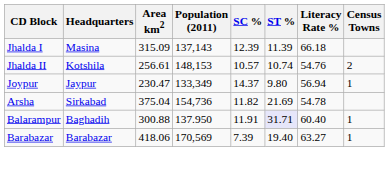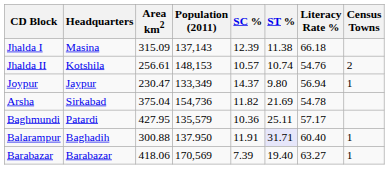 <table class="wikitable sortable">
 <tr>
 <th>CD Block</th>
 <th>Headquarters</th>
 <th>Area<br>km<sup>2</sup></th>
 <th>Population<br>(2011)</th>
 <th><a href='#'>SC</a> %</th>
 <th><a href='#'>ST</a> %</th>
 <th>Literacy<br> Rate %</th>
 <th>Census<br>Towns</th>
 </tr>
 <tr>
 <td><a href='#'>Jhalda I</a></td>
 <td><a href='#'>Masina</a></td>
 <td>315.09</td>
 <td>137,143</td>
 <td>12.39</td>
-<td>11.39</td>
+<td>11.38</td>
 <td>66.18</td>
 <td></td>
 </tr>
 <tr>
 <td><a href='#'>Jhalda II</a></td>
 <td><a href='#'>Kotshila</a></td>
 <td>256.61</td>
 <td>148,153</td>
 <td>10.57</td>
 <td>10.74</td>
 <td>54.76</td>
 <td>2</td>
 </tr>
 <tr>
 <td><a href='#'>Joypur</a></td>
 <td><a href='#'>Jaypur</a></td>
 <td>230.47</td>
 <td>133,349</td>
 <td>14.37</td>
 <td>9.80</td>
 <td>56.94</td>
 <td>1</td>
 </tr>
 <tr>
 <td><a href='#'>Arsha</a></td>
 <td><a href='#'>Sirkabad</a></td>
 <td>375.04</td>
 <td>154,736</td>
 <td>11.82</td>
 <td>21.69</td>
 <td>54.78</td>
 <td></td>
 </tr>
 <tr>
+<td><a href='#'>Baghmundi</a></td>
+<td><a href='#'>Patardi</a></td>
+<td>427.95</td>
+<td>135,579</td>
+<td>10.36</td>
+<td>25.11</td>
+<td>57.17</td>
+<td></td>
+</tr>
+<tr>
 <td><a href='#'>Balarampur</a></td>
 <td><a href='#'>Baghadih</a></td>
 <td>300.88</td>
 <td>137.950</td>
 <td>11.91</td>
 <td style="background: lavender;">31.71</td>
 <td>60.40</td>
 <td>1</td>
 </tr>
 <tr>
 <td><a href='#'>Barabazar</a></td>
 <td><a href='#'>Barabazar</a></td>
 <td>418.06</td>
 <td>170,569</td>
 <td>7.39</td>
 <td>19.40</td>
 <td>63.27</td>
 <td>1</td>
 </tr>
 </table>
